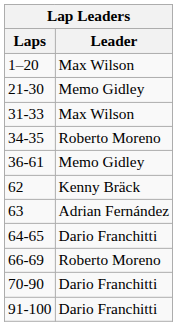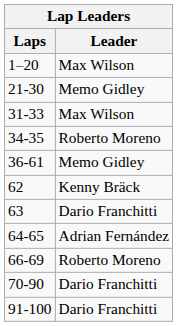 <table class="wikitable">
 <tr>
 <th colspan=2>Lap Leaders</th>
 </tr>
 <tr>
 <th>Laps</th>
 <th>Leader</th>
 </tr>
 <tr>
 <td>1–20</td>
 <td>Max Wilson</td>
 </tr>
 <tr>
 <td>21-30</td>
 <td>Memo Gidley</td>
 </tr>
 <tr>
 <td>31-33</td>
 <td>Max Wilson</td>
 </tr>
 <tr>
 <td>34-35</td>
 <td>Roberto Moreno</td>
 </tr>
 <tr>
 <td>36-61</td>
 <td>Memo Gidley</td>
 </tr>
 <tr>
 <td>62</td>
 <td>Kenny Bräck</td>
 </tr>
 <tr>
 <td>63</td>
-<td>Adrian Fernández</td>
+<td>Dario Franchitti</td>
 </tr>
 <tr>
 <td>64-65</td>
-<td>Dario Franchitti</td>
+<td>Adrian Fernández</td>
 </tr>
 <tr>
 <td>66-69</td>
 <td>Roberto Moreno</td>
 </tr>
 <tr>
 <td>70-90</td>
 <td>Dario Franchitti</td>
 </tr>
 <tr>
 <td>91-100</td>
 <td>Dario Franchitti</td>
 </tr>
 </table>
